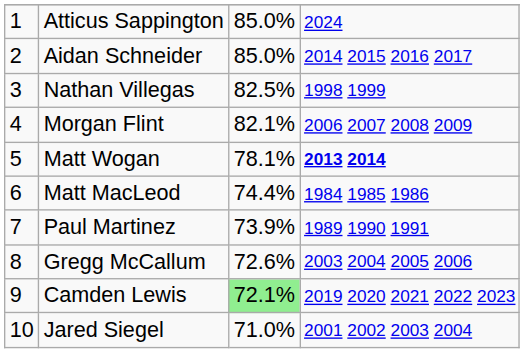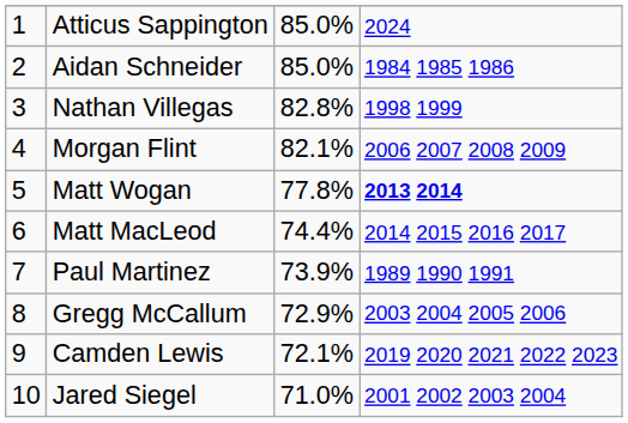 <table class="wikitable">
 <tr>
 </tr>
 <tr>
 <td>1</td>
 <td>Atticus Sappington</td>
 <td><abbr>85.0%</abbr></td>
 <td style="font-size:80%;"><a href='#'>2024</a></td>
 </tr>
 <tr>
 <td>2</td>
 <td>Aidan Schneider</td>
 <td><abbr>85.0%</abbr></td>
-<td style="font-size:80%;"><a href='#'>2014</a> <a href='#'>2015</a> <a href='#'>2016</a> <a href='#'>2017</a></td>
+<td style="font-size:80%;"><a href='#'>1984</a> <a href='#'>1985</a> <a href='#'>1986</a></td>
 </tr>
 <tr>
 <td>3</td>
 <td>Nathan Villegas</td>
-<td><abbr>82.5%</abbr></td>
+<td><abbr>82.8%</abbr></td>
 <td style="font-size:80%;"><a href='#'>1998</a> <a href='#'>1999</a></td>
 </tr>
 <tr>
 <td>4</td>
 <td>Morgan Flint</td>
 <td><abbr>82.1%</abbr></td>
 <td style="font-size:80%;"><a href='#'>2006</a> <a href='#'>2007</a> <a href='#'>2008</a> <a href='#'>2009</a></td>
 </tr>
 <tr>
 <td>5</td>
 <td>Matt Wogan</td>
-<td><abbr>78.1%</abbr></td>
+<td><abbr>77.8%</abbr></td>
 <td style="font-size:80%;"><strong><a href='#'>2013</a> <a href='#'>2014</a></strong></td>
 </tr>
 <tr>
 <td>6</td>
 <td>Matt MacLeod</td>
 <td><abbr>74.4%</abbr></td>
-<td style="font-size:80%;"><a href='#'>1984</a> <a href='#'>1985</a> <a href='#'>1986</a></td>
+<td style="font-size:80%;"><a href='#'>2014</a> <a href='#'>2015</a> <a href='#'>2016</a> <a href='#'>2017</a></td>
 </tr>
 <tr>
 <td>7</td>
 <td>Paul Martinez</td>
 <td><abbr>73.9%</abbr></td>
 <td style="font-size:80%;"><a href='#'>1989</a> <a href='#'>1990</a> <a href='#'>1991</a></td>
 </tr>
 <tr>
 <td>8</td>
 <td>Gregg McCallum</td>
-<td><abbr>72.6%</abbr></td>
+<td><abbr>72.9%</abbr></td>
 <td style="font-size:80%;"><a href='#'>2003</a> <a href='#'>2004</a> <a href='#'>2005</a> <a href='#'>2006</a></td>
 </tr>
 <tr>
 <td>9</td>
 <td>Camden Lewis</td>
-<td style="background: lightgreen;"><abbr>72.1%</abbr></td>
+<td><abbr>72.1%</abbr></td>
 <td style="font-size:80%;"><a href='#'>2019</a> <a href='#'>2020</a> <a href='#'>2021</a> <a href='#'>2022</a> <a href='#'>2023</a></td>
 </tr>
 <tr>
 <td>10</td>
 <td>Jared Siegel</td>
 <td><abbr>71.0%</abbr></td>
 <td style="font-size:80%;"><a href='#'>2001</a> <a href='#'>2002</a> <a href='#'>2003</a> <a href='#'>2004</a><br></td>
 </tr>
 </table>
